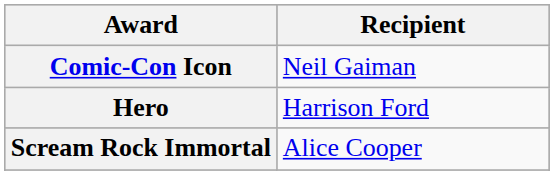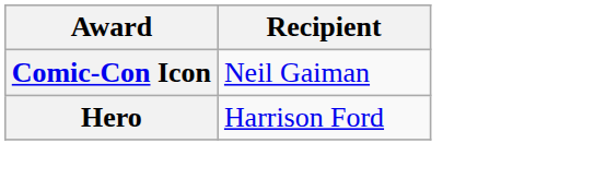 <table class="wikitable sortable">
 <tr>
 <th scope="col" style="width:50%">Award</th>
 <th scope="col" style="width:50%">Recipient</th>
 </tr>
 <tr>
 <th scope="rowgroup" rowspan="1" style="text-align:center"><a href='#'>Comic-Con</a> Icon</th>
 <td><a href='#'>Neil Gaiman</a></td>
 </tr>
 <tr>
 <th scope="rowgroup" rowspan="1" style="text-align:center">Hero</th>
 <td><a href='#'>Harrison Ford</a></td>
 </tr>
-<tr>
-<th scope="rowgroup" rowspan="1" style="text-align:center">Scream Rock Immortal</th>
-<td><a href='#'>Alice Cooper</a></td>
-</tr>
 </table>
